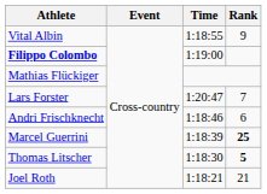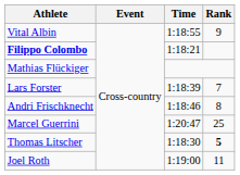 <table class="wikitable" style="font-size:90%">
 <tr>
 <th>Athlete</th>
 <th>Event</th>
 <th>Time</th>
 <th>Rank</th>
 </tr>
 <tr align=center>
 <td align=left><a href='#'>Vital Albin</a></td>
 <td align=left rowspan=8>Cross-country</td>
 <td>1:18:55</td>
 <td>9</td>
 </tr>
 <tr align=center>
 <td align=left><strong><a href='#'>Filippo Colombo</a></strong></td>
-<td>1:19:00</td>
+<td>1:18:21</td>
 <td><strong></strong></td>
 </tr>
 <tr align=center>
 <td align=left><a href='#'>Mathias Flückiger</a></td>
 <td colspan=2></td>
 </tr>
 <tr align=center>
 <td align=left><a href='#'>Lars Forster</a></td>
-<td>1:20:47</td>
+<td>1:18:39</td>
 <td>7</td>
 </tr>
 <tr align=center>
 <td align=left><a href='#'>Andri Frischknecht</a></td>
 <td>1:18:46</td>
-<td>6</td>
+<td>8</td>
 </tr>
 <tr align=center>
 <td align=left><a href='#'>Marcel Guerrini</a></td>
-<td>1:18:39</td>
-<td><strong>25</strong></td>
+<td>1:20:47</td>
+<td>25</td>
 </tr>
 <tr align=center>
 <td align=left><a href='#'>Thomas Litscher</a></td>
 <td>1:18:30</td>
 <td><strong>5</strong></td>
 </tr>
 <tr align=center>
 <td align=left><a href='#'>Joel Roth</a></td>
-<td>1:18:21</td>
-<td>21</td>
+<td>1:19:00</td>
+<td>11</td>
 </tr>
 </table>
